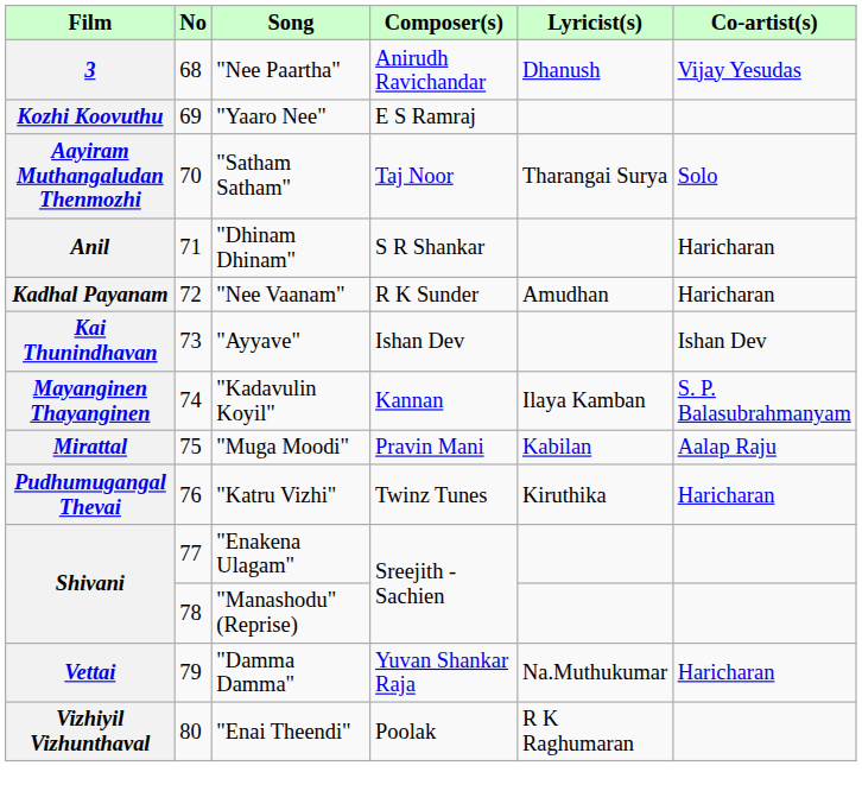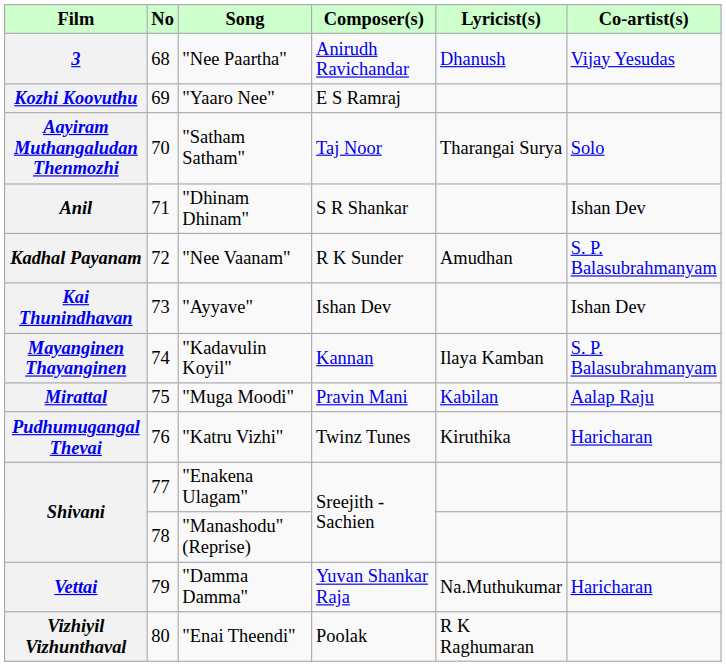 <table class="wikitable plainrowheaders" width="100%" textcolor:#000;">
 <tr style="background:#cfc; text-align:center;">
 <td scope="col" width=21%><strong>Film</strong></td>
 <td><strong>No</strong></td>
 <td scope="col" width=23%><strong>Song</strong></td>
 <td scope="col" width=20%><strong>Composer(s)</strong></td>
 <td scope="col" width=17%><strong>Lyricist(s)</strong></td>
 <td scope="col" width=18%><strong>Co-artist(s)</strong></td>
 </tr>
 <tr>
 <th><em><a href='#'>3</a></em></th>
 <td>68</td>
 <td>"Nee Paartha"</td>
 <td><a href='#'>Anirudh Ravichandar</a></td>
 <td><a href='#'>Dhanush</a></td>
 <td><a href='#'>Vijay Yesudas</a></td>
 </tr>
 <tr>
 <th><a href='#'><em>Kozhi Koovuthu</em></a></th>
 <td>69</td>
 <td>"Yaaro Nee"</td>
 <td>E S Ramraj</td>
 <td></td>
 <td></td>
 </tr>
 <tr>
 <th><em><a href='#'>Aayiram Muthangaludan Thenmozhi</a></em></th>
 <td>70</td>
 <td>"Satham Satham"</td>
 <td><a href='#'>Taj Noor</a></td>
 <td>Tharangai Surya</td>
 <td><a href='#'>Solo</a></td>
 </tr>
 <tr>
 <th><em>Anil</em></th>
 <td>71</td>
 <td>"Dhinam Dhinam"</td>
 <td>S R Shankar</td>
 <td></td>
-<td>Haricharan</td>
+<td>Ishan Dev</td>
 </tr>
 <tr>
 <th><em>Kadhal Payanam</em></th>
 <td>72</td>
 <td>"Nee Vaanam"</td>
 <td>R K Sunder</td>
 <td>Amudhan</td>
-<td>Haricharan</td>
+<td><a href='#'>S. P. Balasubrahmanyam</a></td>
 </tr>
 <tr>
 <th><em><a href='#'>Kai Thunindhavan</a></em></th>
 <td>73</td>
 <td>"Ayyave"</td>
 <td>Ishan Dev</td>
 <td></td>
 <td>Ishan Dev</td>
 </tr>
 <tr>
 <th><em><a href='#'>Mayanginen Thayanginen</a></em></th>
 <td>74</td>
 <td>"Kadavulin Koyil"</td>
 <td><a href='#'>Kannan</a></td>
 <td>Ilaya Kamban</td>
 <td><a href='#'>S. P. Balasubrahmanyam</a></td>
 </tr>
 <tr>
 <th><em><a href='#'>Mirattal</a></em></th>
 <td>75</td>
 <td>"Muga Moodi"</td>
 <td><a href='#'>Pravin Mani</a></td>
 <td><a href='#'>Kabilan</a></td>
 <td><a href='#'>Aalap Raju</a></td>
 </tr>
 <tr>
 <th><em><a href='#'>Pudhumugangal Thevai</a></em></th>
 <td>76</td>
 <td>"Katru Vizhi"</td>
 <td>Twinz Tunes</td>
 <td>Kiruthika</td>
 <td><a href='#'>Haricharan</a></td>
 </tr>
 <tr>
 <th rowspan="2"><em>Shivani</em></th>
 <td>77</td>
 <td>"Enakena Ulagam"</td>
 <td rowspan="2">Sreejith - Sachien</td>
 <td></td>
 <td></td>
 </tr>
 <tr>
 <td>78</td>
 <td>"Manashodu"(Reprise)</td>
 <td></td>
 <td></td>
 </tr>
 <tr>
 <th><em><a href='#'>Vettai</a></em></th>
 <td>79</td>
 <td>"Damma Damma"</td>
 <td><a href='#'>Yuvan Shankar Raja</a></td>
 <td>Na.Muthukumar</td>
 <td><a href='#'>Haricharan</a></td>
 </tr>
 <tr>
 <th><em>Vizhiyil Vizhunthaval</em></th>
 <td>80</td>
 <td>"Enai Theendi"</td>
 <td>Poolak</td>
 <td>R K Raghumaran</td>
 <td></td>
 </tr>
 </table>
